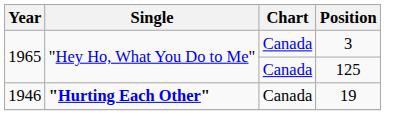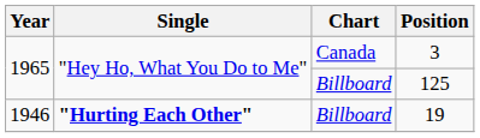 <table class="wikitable">
 <tr>
 <th>Year</th>
 <th>Single</th>
 <th>Chart</th>
 <th>Position</th>
 </tr>
 <tr>
 <td rowspan="2">1965</td>
 <td rowspan="2">"<a href='#'>Hey Ho, What You Do to Me</a>"</td>
 <td><a href='#'>Canada</a></td>
 <td align="center">3</td>
 </tr>
 <tr>
-<td><a href='#'>Canada</a></td>
+<td><a href='#'><em>Billboard</em></a></td>
 <td align="center">125</td>
 </tr>
 <tr>
 <td rowspan="1">1946</td>
 <td rowspan="1"><strong>"<a href='#'>Hurting Each Other</a>"</strong></td>
-<td>Canada</td>
+<td><a href='#'><em>Billboard</em></a></td>
 <td align="center">19</td>
 </tr>
 <tr>
 </tr>
 </table>
